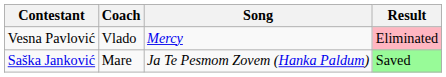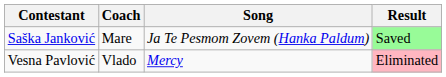 <table class="wikitable">
 <tr>
 <th>Contestant</th>
 <th>Coach</th>
 <th>Song</th>
 <th>Result</th>
 </tr>
 <tr>
+<td><a href='#'>Saška Janković</a></td>
+<td>Mare</td>
+<td><em>Ja Te Pesmom Zovem (<a href='#'>Hanka Paldum</a>)</em></td>
+<td style="background:palegreen;">Saved</td>
+</tr>
+<tr>
 <td>Vesna Pavlović</td>
 <td>Vlado</td>
 <td><em><a href='#'>Mercy</a></em></td>
 <td style="background:lightpink;">Eliminated</td>
 </tr>
-<tr>
-<td><a href='#'>Saška Janković</a></td>
-<td>Mare</td>
-<td><em>Ja Te Pesmom Zovem (<a href='#'>Hanka Paldum</a>)</em></td>
-<td style="background:palegreen;">Saved</td>
-</tr>
 </table>
